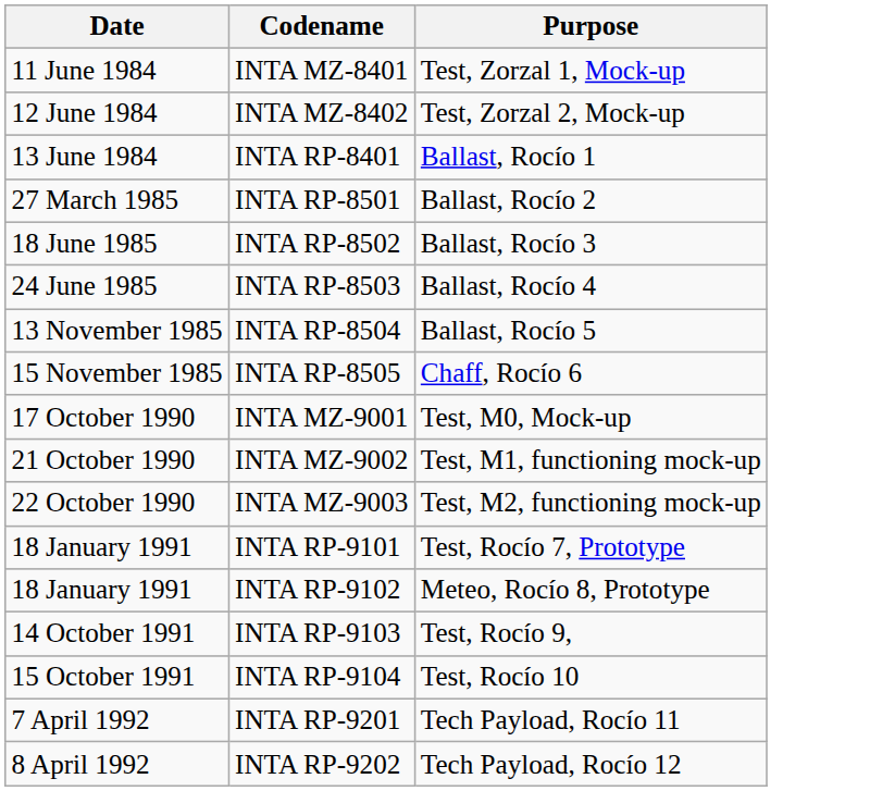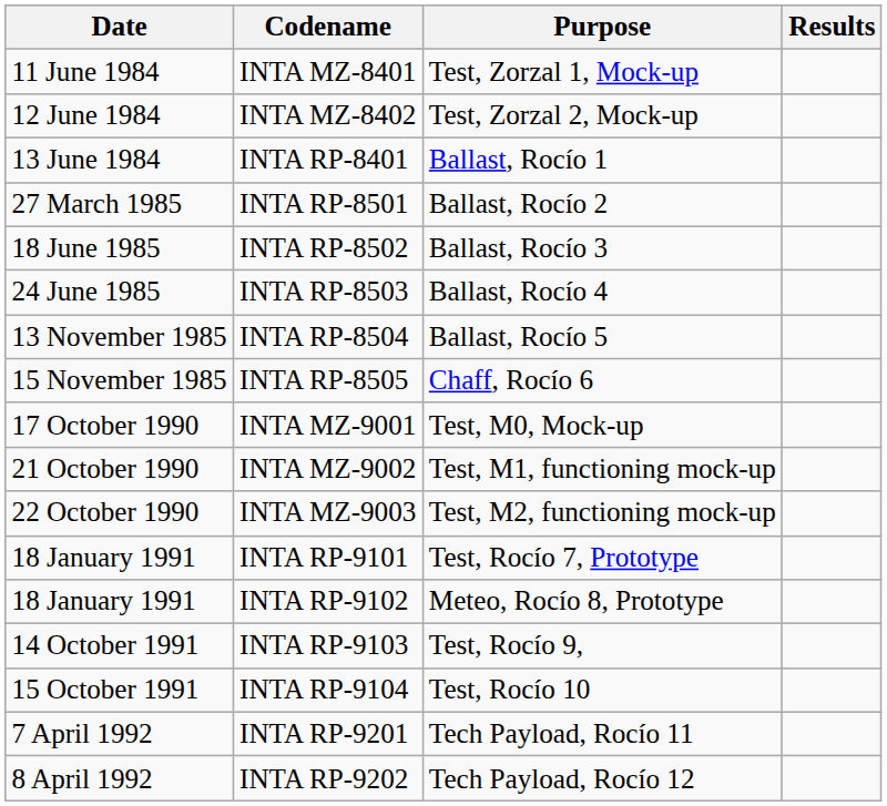 <table class="wikitable sortable">
 <tr>
 <th>Date</th>
 <th>Codename</th>
 <th>Purpose</th>
+<th>Results</th>
 </tr>
 <tr>
 <td>11 June 1984</td>
 <td>INTA MZ-8401</td>
 <td>Test, Zorzal 1, <a href='#'>Mock-up</a></td>
+<td></td>
 </tr>
 <tr>
 <td>12 June 1984</td>
 <td>INTA MZ-8402</td>
 <td>Test, Zorzal 2, Mock-up</td>
+<td></td>
 </tr>
 <tr>
 <td>13 June 1984</td>
 <td>INTA RP-8401</td>
 <td><a href='#'>Ballast</a>, Rocío 1</td>
+<td></td>
 </tr>
 <tr>
 <td>27 March 1985</td>
 <td>INTA RP-8501</td>
 <td>Ballast, Rocío 2</td>
+<td></td>
 </tr>
 <tr>
 <td>18 June 1985</td>
 <td>INTA RP-8502</td>
 <td>Ballast, Rocío 3</td>
+<td></td>
 </tr>
 <tr>
 <td>24 June 1985</td>
 <td>INTA RP-8503</td>
 <td>Ballast, Rocío 4</td>
+<td></td>
 </tr>
 <tr>
 <td>13 November 1985</td>
 <td>INTA RP-8504</td>
 <td>Ballast, Rocío 5</td>
+<td></td>
 </tr>
 <tr>
 <td>15 November 1985</td>
 <td>INTA RP-8505</td>
 <td><a href='#'>Chaff</a>, Rocío 6</td>
+<td></td>
 </tr>
 <tr>
 <td>17 October 1990</td>
 <td>INTA MZ-9001</td>
 <td>Test, M0, Mock-up</td>
+<td></td>
 </tr>
 <tr>
 <td>21 October 1990</td>
 <td>INTA MZ-9002</td>
 <td>Test, M1, functioning mock-up</td>
+<td></td>
 </tr>
 <tr>
 <td>22 October 1990</td>
 <td>INTA MZ-9003</td>
 <td>Test, M2, functioning mock-up</td>
+<td></td>
 </tr>
 <tr>
 <td>18 January 1991</td>
 <td>INTA RP-9101</td>
 <td>Test, Rocío 7, <a href='#'>Prototype</a></td>
+<td></td>
 </tr>
 <tr>
 <td>18 January 1991</td>
 <td>INTA RP-9102</td>
 <td>Meteo, Rocío 8, Prototype</td>
+<td></td>
 </tr>
 <tr>
 <td>14 October 1991</td>
 <td>INTA RP-9103</td>
 <td>Test, Rocío 9,</td>
+<td></td>
 </tr>
 <tr>
 <td>15 October 1991</td>
 <td>INTA RP-9104</td>
 <td>Test, Rocío 10</td>
+<td></td>
 </tr>
 <tr>
 <td>7 April 1992</td>
 <td>INTA RP-9201</td>
 <td>Tech Payload, Rocío 11</td>
+<td></td>
 </tr>
 <tr>
 <td>8 April 1992</td>
 <td>INTA RP-9202</td>
 <td>Tech Payload, Rocío 12</td>
+<td></td>
 </tr>
 </table>
